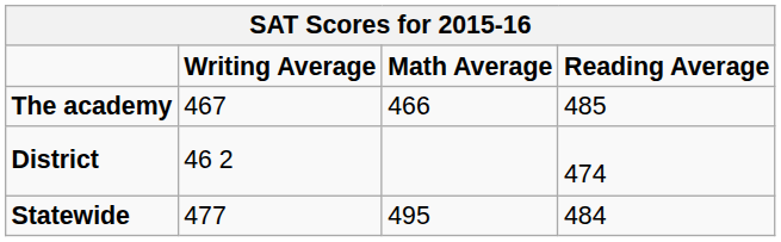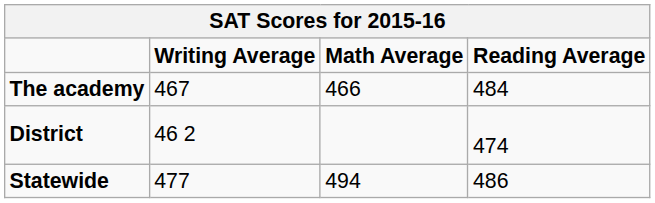 <table class="wikitable">
 <tr>
 <th colspan="4">SAT Scores for 2015-16</th>
 </tr>
 <tr>
 <td></td>
 <td><strong>Writing Average</strong></td>
 <td><strong>Math Average</strong></td>
 <td><strong>Reading Average</strong></td>
 </tr>
 <tr>
 <td><strong>The academy</strong></td>
 <td>467</td>
 <td>466</td>
-<td>485</td>
+<td>484</td>
 </tr>
 <tr>
 <td><strong>District</strong></td>
 <td>46 2</td>
 <td></td>
 <td><br>474</td>
 </tr>
 <tr>
 <td><strong>Statewide</strong></td>
 <td>477</td>
-<td>495</td>
-<td>484</td>
+<td>494</td>
+<td>486</td>
 </tr>
 </table>
